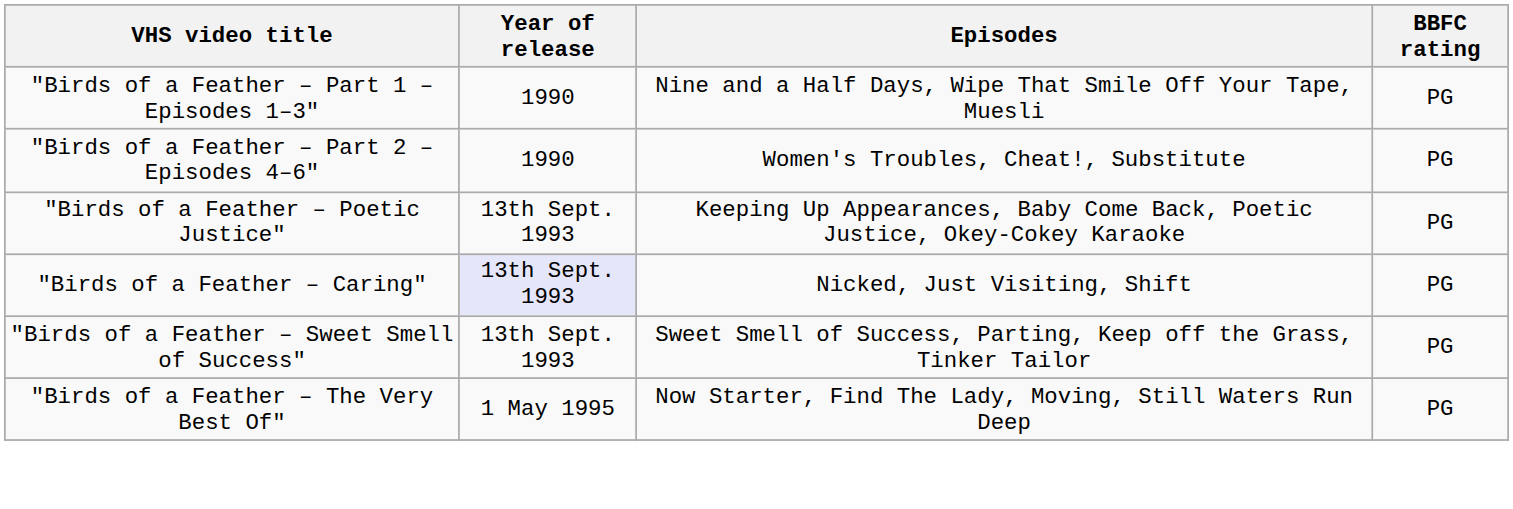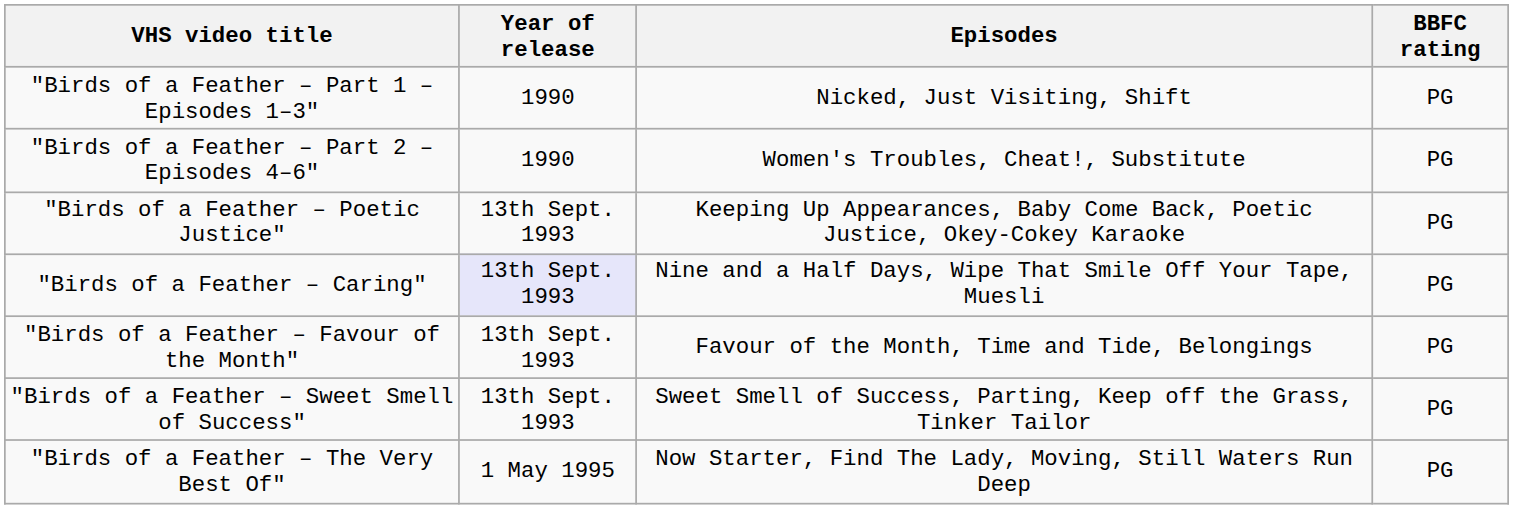 <table class="wikitable" style="width:99%;">
 <tr>
 <th>VHS video title</th>
 <th>Year of release</th>
 <th>Episodes</th>
 <th>BBFC rating</th>
 </tr>
 <tr style="text-align:center;">
 <td>"Birds of a Feather – Part 1 – Episodes 1–3"</td>
 <td>1990</td>
-<td>Nine and a Half Days, Wipe That Smile Off Your Tape, Muesli</td>
+<td>Nicked, Just Visiting, Shift</td>
 <td>PG</td>
 </tr>
 <tr style="text-align:center;">
 <td>"Birds of a Feather – Part 2 – Episodes 4–6"</td>
 <td>1990</td>
 <td>Women's Troubles, Cheat!, Substitute</td>
 <td>PG</td>
 </tr>
 <tr style="text-align:center;">
 <td>"Birds of a Feather – Poetic Justice"</td>
 <td>13th Sept. 1993</td>
 <td>Keeping Up Appearances, Baby Come Back, Poetic Justice, Okey-Cokey Karaoke</td>
 <td>PG</td>
 </tr>
 <tr style="text-align:center;">
 <td>"Birds of a Feather – Caring"</td>
 <td style="background: lavender;">13th Sept. 1993</td>
-<td>Nicked, Just Visiting, Shift</td>
+<td>Nine and a Half Days, Wipe That Smile Off Your Tape, Muesli</td>
+<td>PG</td>
+</tr>
+<tr style="text-align:center;">
+<td>"Birds of a Feather – Favour of the Month"</td>
+<td>13th Sept. 1993</td>
+<td>Favour of the Month, Time and Tide, Belongings</td>
 <td>PG</td>
 </tr>
 <tr style="text-align:center;">
 <td>"Birds of a Feather – Sweet Smell of Success"</td>
 <td>13th Sept. 1993</td>
 <td>Sweet Smell of Success, Parting, Keep off the Grass, Tinker Tailor</td>
 <td>PG</td>
 </tr>
 <tr style="text-align:center;">
 <td>"Birds of a Feather – The Very Best Of"</td>
 <td>1 May 1995</td>
 <td>Now Starter, Find The Lady, Moving, Still Waters Run Deep</td>
 <td>PG</td>
 </tr>
 </table>
